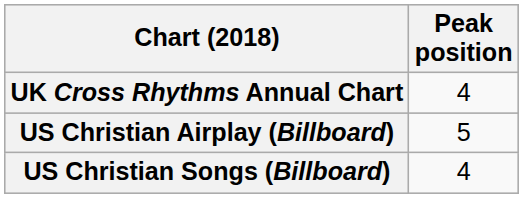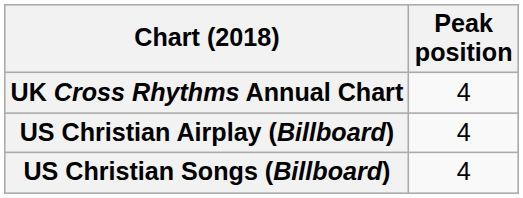 <table class="wikitable plainrowheaders" style="text-align:center">
 <tr>
 <th scope="col">Chart (2018)</th>
 <th scope="col">Peak<br>position</th>
 </tr>
 <tr>
 <th scope="row">UK <em>Cross Rhythms</em> Annual Chart</th>
 <td>4</td>
 </tr>
 <tr>
 <th scope="row">US Christian Airplay (<em>Billboard</em>)</th>
-<td>5</td>
+<td>4</td>
 </tr>
 <tr>
 <th scope="row">US Christian Songs (<em>Billboard</em>)</th>
 <td>4</td>
 </tr>
 </table>
